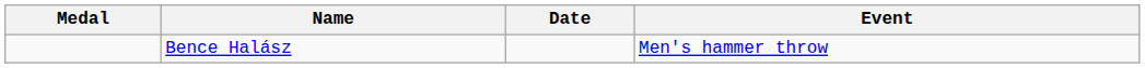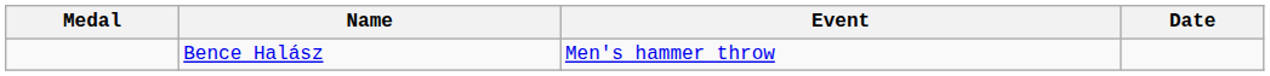 <table class="wikitable" style="font-size:90%" width=60%>
 <tr>
 <th>Medal</th>
 <th>Name</th>
+<th>Event</th>
 <th>Date</th>
-<th>Event</th>
 </tr>
 <tr>
 <td></td>
 <td><a href='#'>Bence Halász</a></td>
+<td><a href='#'>Men's hammer throw</a></td>
 <td></td>
-<td><a href='#'>Men's hammer throw</a></td>
 </tr>
 </table>
